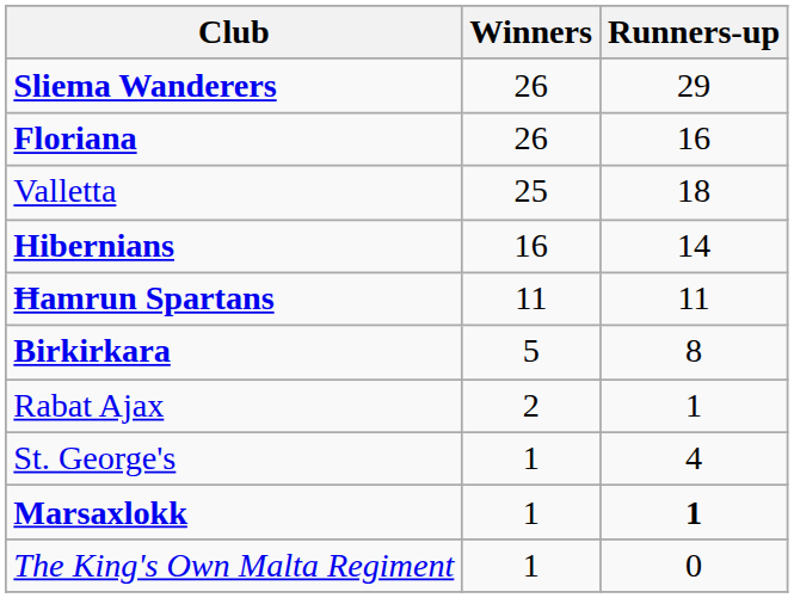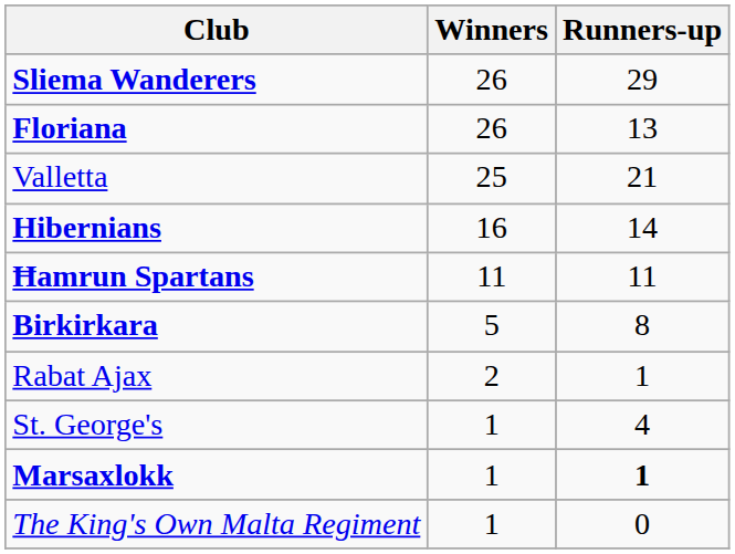 <table class="sortable plainrowheaders wikitable" style="text-align: center">
 <tr>
 <th>Club</th>
 <th>Winners</th>
 <th>Runners-up</th>
 </tr>
 <tr>
 <td align="left"><strong><a href='#'>Sliema Wanderers</a></strong></td>
 <td>26</td>
 <td>29</td>
 </tr>
 <tr>
 <td align="left"><strong><a href='#'>Floriana</a></strong></td>
 <td>26</td>
-<td>16</td>
+<td>13</td>
 </tr>
 <tr>
 <td align="left"><a href='#'>Valletta</a></td>
 <td>25</td>
-<td>18</td>
+<td>21</td>
 </tr>
 <tr>
 <td align="left"><strong><a href='#'>Hibernians</a></strong></td>
 <td>16</td>
 <td>14</td>
 </tr>
 <tr>
 <td align="left"><strong><a href='#'>Ħamrun Spartans</a></strong></td>
 <td>11</td>
 <td>11</td>
 </tr>
 <tr>
 <td align="left"><strong><a href='#'>Birkirkara</a></strong></td>
 <td>5</td>
 <td>8</td>
 </tr>
 <tr>
 <td align="left"><a href='#'>Rabat Ajax</a></td>
 <td>2</td>
 <td>1</td>
 </tr>
 <tr>
 <td align="left"><a href='#'>St. George's</a></td>
 <td>1</td>
 <td>4</td>
 </tr>
 <tr>
 <td align="left"><strong><a href='#'>Marsaxlokk</a></strong></td>
 <td>1</td>
 <td><strong>1</strong></td>
 </tr>
 <tr>
 <td align="left"><em><a href='#'>The King's Own Malta Regiment</a></em></td>
 <td>1</td>
 <td>0</td>
 </tr>
 </table>
